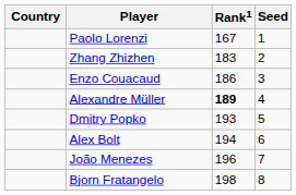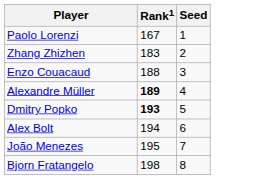 <table class="sortable wikitable">
 <tr>
-<th width="70">Country</th>
 <th width="175">Player</th>
 <th>Rank<sup>1</sup></th>
 <th>Seed</th>
 </tr>
 <tr>
-<td></td>
 <td><a href='#'>Paolo Lorenzi</a></td>
 <td>167</td>
 <td>1</td>
 </tr>
 <tr>
-<td></td>
 <td><a href='#'>Zhang Zhizhen</a></td>
 <td>183</td>
 <td>2</td>
 </tr>
 <tr>
-<td></td>
 <td><a href='#'>Enzo Couacaud</a></td>
-<td>186</td>
+<td>188</td>
 <td>3</td>
 </tr>
 <tr>
-<td></td>
 <td><a href='#'>Alexandre Müller</a></td>
 <td><strong>189</strong></td>
 <td>4</td>
 </tr>
 <tr>
-<td></td>
 <td><a href='#'>Dmitry Popko</a></td>
-<td>193</td>
+<td><strong>193</strong></td>
 <td>5</td>
 </tr>
 <tr>
-<td></td>
 <td><a href='#'>Alex Bolt</a></td>
 <td>194</td>
 <td>6</td>
 </tr>
 <tr>
-<td></td>
 <td><a href='#'>João Menezes</a></td>
-<td>196</td>
+<td>195</td>
 <td>7</td>
 </tr>
 <tr>
-<td></td>
 <td><a href='#'>Bjorn Fratangelo</a></td>
 <td>198</td>
 <td>8</td>
 </tr>
 </table>
